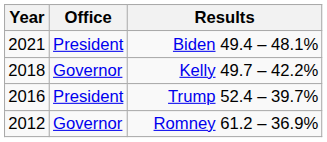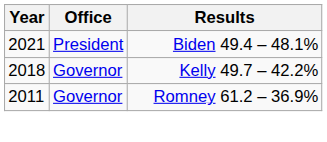 <table class=wikitable>
 <tr>
 <th width="30">Year</th>
 <th width="60">Office</th>
 <th width="180">Results</th>
 </tr>
 <tr>
 <td>2021</td>
 <td><a href='#'>President</a></td>
 <td align="right" ><a href='#'>Biden</a> 49.4 – 48.1%</td>
 </tr>
 <tr>
 <td>2018</td>
 <td><a href='#'>Governor</a></td>
 <td align="right" ><a href='#'>Kelly</a> 49.7 – 42.2%</td>
 </tr>
 <tr>
-<td>2016</td>
-<td><a href='#'>President</a></td>
-<td align="right" ><a href='#'>Trump</a> 52.4 – 39.7%</td>
-</tr>
-<tr>
-<td>2012</td>
+<td>2011</td>
 <td><a href='#'>Governor</a></td>
 <td align="right" ><a href='#'>Romney</a> 61.2 – 36.9%</td>
 </tr>
 </table>
